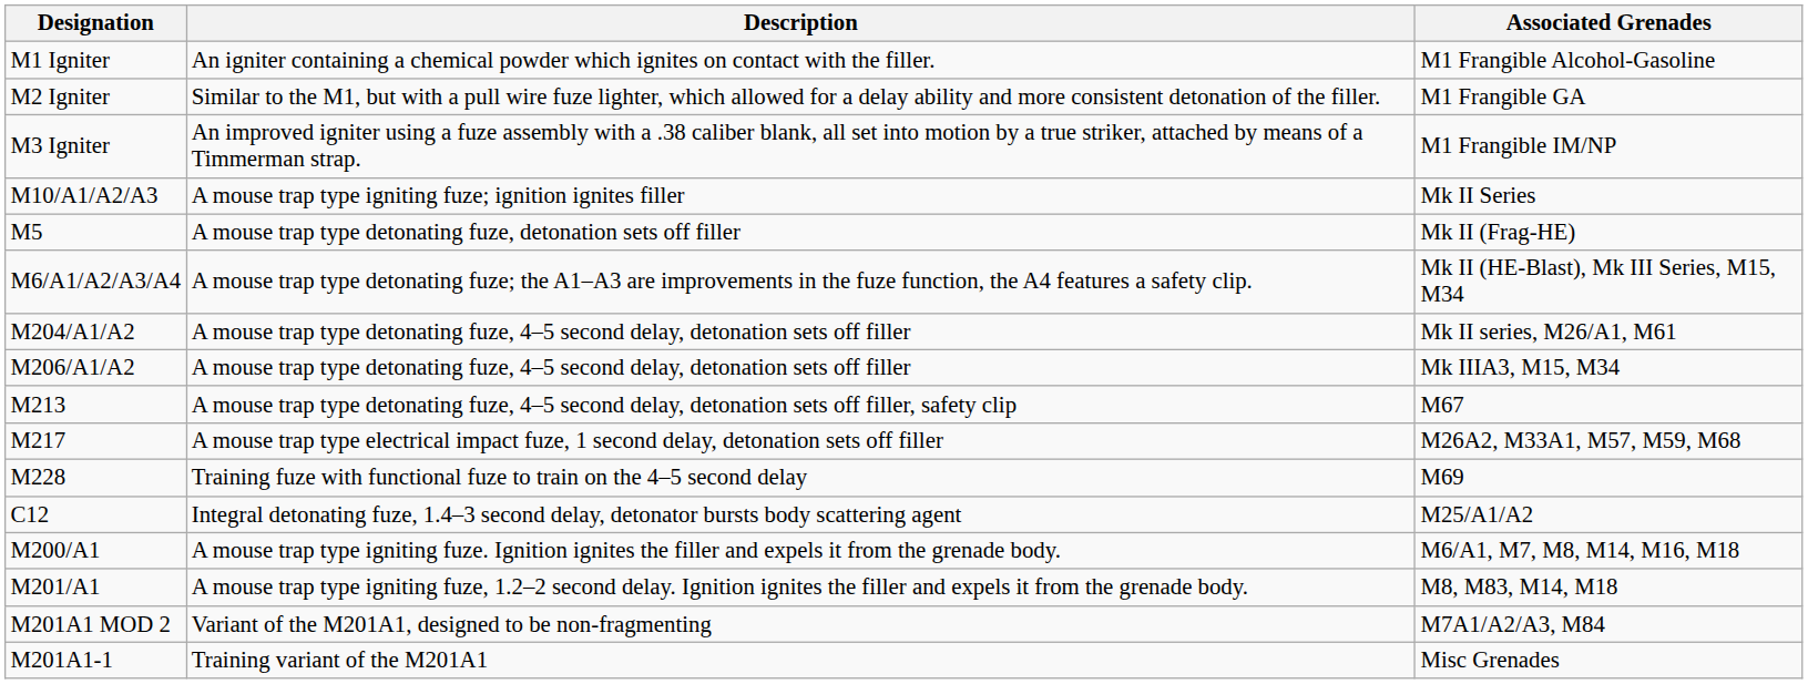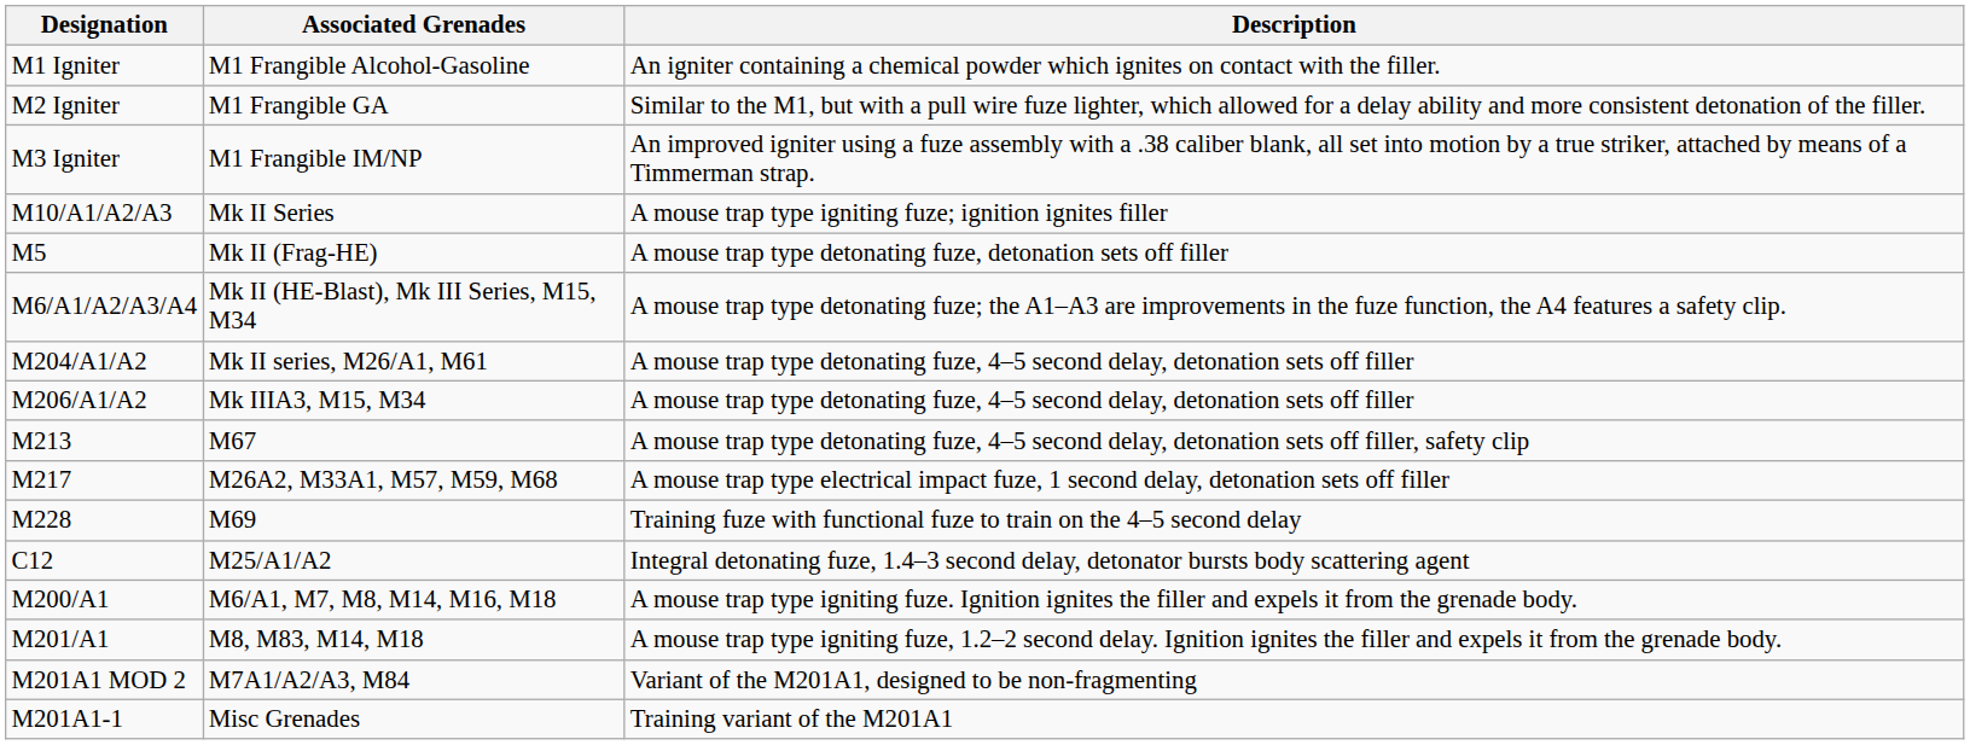 <table class="wikitable">
 <tr>
 <th>Designation</th>
+<th>Associated Grenades</th>
 <th>Description</th>
-<th>Associated Grenades</th>
 </tr>
 <tr>
 <td>M1 Igniter</td>
+<td>M1 Frangible Alcohol-Gasoline</td>
 <td>An igniter containing a chemical powder which ignites on contact with the filler.</td>
-<td>M1 Frangible Alcohol-Gasoline</td>
 </tr>
 <tr>
 <td>M2 Igniter</td>
+<td>M1 Frangible GA</td>
 <td>Similar to the M1, but with a pull wire fuze lighter, which allowed for a delay ability and more consistent detonation of the filler.</td>
-<td>M1 Frangible GA</td>
 </tr>
 <tr>
 <td>M3 Igniter</td>
+<td>M1 Frangible IM/NP</td>
 <td>An improved igniter using a fuze assembly with a .38 caliber blank, all set into motion by a true striker, attached by means of a Timmerman strap.</td>
-<td>M1 Frangible IM/NP</td>
 </tr>
 <tr>
 <td>M10/A1/A2/A3</td>
+<td>Mk II Series</td>
 <td>A mouse trap type igniting fuze; ignition ignites filler</td>
-<td>Mk II Series</td>
 </tr>
 <tr>
 <td>M5</td>
+<td>Mk II (Frag-HE)</td>
 <td>A mouse trap type detonating fuze, detonation sets off filler</td>
-<td>Mk II (Frag-HE)</td>
 </tr>
 <tr>
 <td>M6/A1/A2/A3/A4</td>
+<td>Mk II (HE-Blast), Mk III Series, M15, M34</td>
 <td>A mouse trap type detonating fuze; the A1–A3 are improvements in the fuze function, the A4 features a safety clip.</td>
-<td>Mk II (HE-Blast), Mk III Series, M15, M34</td>
 </tr>
 <tr>
 <td>M204/A1/A2</td>
+<td>Mk II series, M26/A1, M61</td>
 <td>A mouse trap type detonating fuze, 4–5 second delay, detonation sets off filler</td>
-<td>Mk II series, M26/A1, M61</td>
 </tr>
 <tr>
 <td>M206/A1/A2</td>
+<td>Mk IIIA3, M15, M34</td>
 <td>A mouse trap type detonating fuze, 4–5 second delay, detonation sets off filler</td>
-<td>Mk IIIA3, M15, M34</td>
 </tr>
 <tr>
 <td>M213</td>
+<td>M67</td>
 <td>A mouse trap type detonating fuze, 4–5 second delay, detonation sets off filler, safety clip</td>
-<td>M67</td>
 </tr>
 <tr>
 <td>M217</td>
+<td>M26A2, M33A1, M57, M59, M68</td>
 <td>A mouse trap type electrical impact fuze, 1 second delay, detonation sets off filler</td>
-<td>M26A2, M33A1, M57, M59, M68</td>
 </tr>
 <tr>
 <td>M228</td>
+<td>M69</td>
 <td>Training fuze with functional fuze to train on the 4–5 second delay</td>
-<td>M69</td>
 </tr>
 <tr>
 <td>C12</td>
+<td>M25/A1/A2</td>
 <td>Integral detonating fuze, 1.4–3 second delay, detonator bursts body scattering agent</td>
-<td>M25/A1/A2</td>
 </tr>
 <tr>
 <td>M200/A1</td>
+<td>M6/A1, M7, M8, M14, M16, M18</td>
 <td>A mouse trap type igniting fuze. Ignition ignites the filler and expels it from the grenade body.</td>
-<td>M6/A1, M7, M8, M14, M16, M18</td>
 </tr>
 <tr>
 <td>M201/A1</td>
+<td>M8, M83, M14, M18</td>
 <td>A mouse trap type igniting fuze, 1.2–2 second delay.  Ignition ignites the filler and expels it from the grenade body.</td>
-<td>M8, M83, M14, M18</td>
 </tr>
 <tr>
 <td>M201A1 MOD 2</td>
+<td>M7A1/A2/A3, M84</td>
 <td>Variant of the M201A1, designed to be non-fragmenting</td>
-<td>M7A1/A2/A3, M84</td>
 </tr>
 <tr>
 <td>M201A1-1</td>
+<td>Misc Grenades</td>
 <td>Training variant of the M201A1</td>
-<td>Misc Grenades</td>
 </tr>
 </table>
